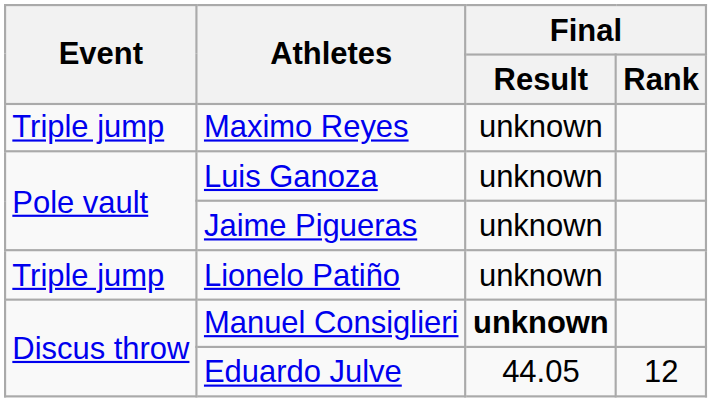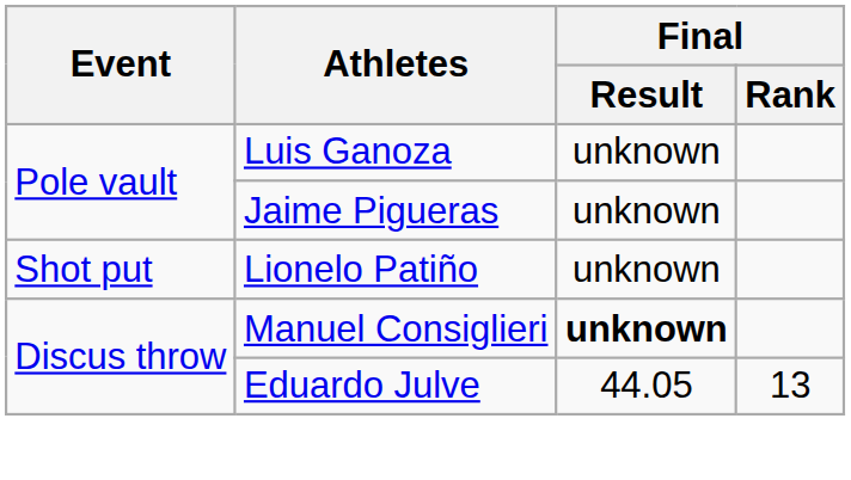 <table class="wikitable" border="1" style="font-size:90%">
 <tr>
 <th rowspan=2>Event</th>
 <th rowspan=2>Athletes</th>
 <th colspan=2>Final</th>
 </tr>
 <tr>
 <th>Result</th>
 <th>Rank</th>
-</tr>
-<tr>
-<td rowspan=1><a href='#'>Triple jump</a></td>
-<td><a href='#'>Maximo Reyes</a></td>
-<td align=center>unknown</td>
-<td align=center></td>
 </tr>
 <tr>
 <td rowspan=2><a href='#'>Pole vault</a></td>
 <td><a href='#'>Luis Ganoza</a></td>
 <td align=center>unknown</td>
 <td align=center></td>
 </tr>
 <tr>
 <td><a href='#'>Jaime Pigueras</a></td>
 <td align=center>unknown</td>
 <td align=center></td>
 </tr>
 <tr>
-<td rowspan=1><a href='#'>Triple jump</a></td>
+<td rowspan=1><a href='#'>Shot put</a></td>
 <td><a href='#'>Lionelo Patiño</a></td>
 <td align=center>unknown</td>
 <td></td>
 </tr>
 <tr>
 <td rowspan=2><a href='#'>Discus throw</a></td>
 <td><a href='#'>Manuel Consiglieri</a></td>
 <td align=center><strong>unknown</strong></td>
 <td align=center></td>
 </tr>
 <tr>
 <td><a href='#'>Eduardo Julve</a></td>
 <td align=center>44.05</td>
-<td align=center>12</td>
+<td align=center>13</td>
 </tr>
 </table>
